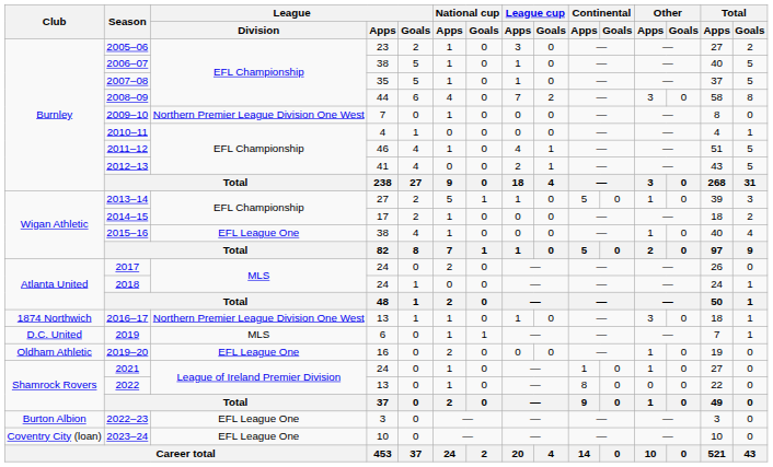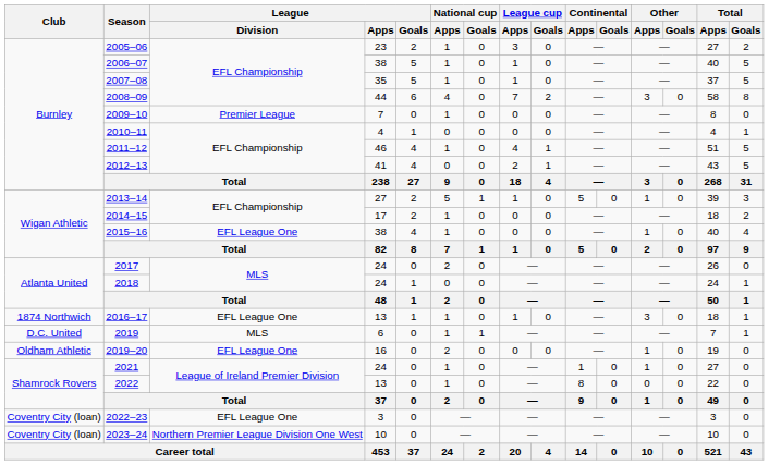 <table class="wikitable" style="text-align: center;">
 <tr>
 <th rowspan="2">Club</th>
 <th rowspan="2">Season</th>
 <th colspan="3">League</th>
 <th colspan="2">National cup</th>
 <th colspan="2"><a href='#'>League cup</a></th>
 <th colspan="2">Continental</th>
 <th colspan="2">Other</th>
 <th colspan="2">Total</th>
 </tr>
 <tr>
 <th scope="col">Division</th>
 <th scope="col">Apps</th>
 <th scope="col">Goals</th>
 <th scope="col">Apps</th>
 <th scope="col">Goals</th>
 <th scope="col">Apps</th>
 <th scope="col">Goals</th>
 <th scope="col">Apps</th>
 <th scope="col">Goals</th>
 <th scope="col">Apps</th>
 <th scope="col">Goals</th>
 <th scope="col">Apps</th>
 <th scope="col">Goals</th>
 </tr>
 <tr>
 <td rowspan="9"><a href='#'>Burnley</a></td>
 <td><a href='#'>2005–06</a></td>
 <td rowspan="4"><a href='#'>EFL Championship</a></td>
 <td>23</td>
 <td>2</td>
 <td>1</td>
 <td>0</td>
 <td>3</td>
 <td>0</td>
 <td colspan="2">—</td>
 <td colspan="2">—</td>
 <td>27</td>
 <td>2</td>
 </tr>
 <tr>
 <td><a href='#'>2006–07</a></td>
 <td>38</td>
 <td>5</td>
 <td>1</td>
 <td>0</td>
 <td>1</td>
 <td>0</td>
 <td colspan="2">—</td>
 <td colspan="2">—</td>
 <td>40</td>
 <td>5</td>
 </tr>
 <tr>
 <td><a href='#'>2007–08</a></td>
 <td>35</td>
 <td>5</td>
 <td>1</td>
 <td>0</td>
 <td>1</td>
 <td>0</td>
 <td colspan="2">—</td>
 <td colspan="2">—</td>
 <td>37</td>
 <td>5</td>
 </tr>
 <tr>
 <td><a href='#'>2008–09</a></td>
 <td>44</td>
 <td>6</td>
 <td>4</td>
 <td>0</td>
 <td>7</td>
 <td>2</td>
 <td colspan="2">—</td>
 <td>3</td>
 <td>0</td>
 <td>58</td>
 <td>8</td>
 </tr>
 <tr>
 <td><a href='#'>2009–10</a></td>
-<td><a href='#'>Northern Premier League Division One West</a></td>
+<td><a href='#'>Premier League</a></td>
 <td>7</td>
 <td>0</td>
 <td>1</td>
 <td>0</td>
 <td>0</td>
 <td>0</td>
 <td colspan="2">—</td>
 <td colspan="2">—</td>
 <td>8</td>
 <td>0</td>
 </tr>
 <tr>
 <td><a href='#'>2010–11</a></td>
 <td rowspan="3">EFL Championship</td>
 <td>4</td>
 <td>1</td>
 <td>0</td>
 <td>0</td>
 <td>0</td>
 <td>0</td>
 <td colspan="2">—</td>
 <td colspan="2">—</td>
 <td>4</td>
 <td>1</td>
 </tr>
 <tr>
 <td><a href='#'>2011–12</a></td>
 <td>46</td>
 <td>4</td>
 <td>1</td>
 <td>0</td>
 <td>4</td>
 <td>1</td>
 <td colspan="2">—</td>
 <td colspan="2">—</td>
 <td>51</td>
 <td>5</td>
 </tr>
 <tr>
 <td><a href='#'>2012–13</a></td>
 <td>41</td>
 <td>4</td>
 <td>0</td>
 <td>0</td>
 <td>2</td>
 <td>1</td>
 <td colspan="2">—</td>
 <td colspan="2">—</td>
 <td>43</td>
 <td>5</td>
 </tr>
 <tr>
 <th colspan="2">Total</th>
 <th>238</th>
 <th>27</th>
 <th>9</th>
 <th>0</th>
 <th>18</th>
 <th>4</th>
 <th colspan="2">—</th>
 <th>3</th>
 <th>0</th>
 <th>268</th>
 <th>31</th>
 </tr>
 <tr>
 <td rowspan="4"><a href='#'>Wigan Athletic</a></td>
 <td><a href='#'>2013–14</a></td>
 <td rowspan="2">EFL Championship</td>
 <td>27</td>
 <td>2</td>
 <td>5</td>
 <td>1</td>
 <td>1</td>
 <td>0</td>
 <td>5</td>
 <td>0</td>
 <td>1</td>
 <td>0</td>
 <td>39</td>
 <td>3</td>
 </tr>
 <tr>
 <td><a href='#'>2014–15</a></td>
 <td>17</td>
 <td>2</td>
 <td>1</td>
 <td>0</td>
 <td>0</td>
 <td>0</td>
 <td colspan="2">—</td>
 <td colspan="2">—</td>
 <td>18</td>
 <td>2</td>
 </tr>
 <tr>
 <td><a href='#'>2015–16</a></td>
 <td><a href='#'>EFL League One</a></td>
 <td>38</td>
 <td>4</td>
 <td>1</td>
 <td>0</td>
 <td>0</td>
 <td>0</td>
 <td colspan="2">—</td>
 <td>1</td>
 <td>0</td>
 <td>40</td>
 <td>4</td>
 </tr>
 <tr>
 <th colspan="2">Total</th>
 <th>82</th>
 <th>8</th>
 <th>7</th>
 <th>1</th>
 <th>1</th>
 <th>0</th>
 <th>5</th>
 <th>0</th>
 <th>2</th>
 <th>0</th>
 <th>97</th>
 <th>9</th>
 </tr>
 <tr>
 <td rowspan="3"><a href='#'>Atlanta United</a></td>
 <td><a href='#'>2017</a></td>
 <td rowspan="2"><a href='#'>MLS</a></td>
 <td>24</td>
 <td>0</td>
 <td>2</td>
 <td>0</td>
 <td colspan="2">—</td>
 <td colspan="2">—</td>
 <td colspan="2">—</td>
 <td>26</td>
 <td>0</td>
 </tr>
 <tr>
 <td><a href='#'>2018</a></td>
 <td>24</td>
 <td>1</td>
 <td>0</td>
 <td>0</td>
 <td colspan="2">—</td>
 <td colspan="2">—</td>
 <td colspan="2">—</td>
 <td>24</td>
 <td>1</td>
 </tr>
 <tr>
 <th colspan="2">Total</th>
 <th>48</th>
 <th>1</th>
 <th>2</th>
 <th>0</th>
 <th colspan="2">—</th>
 <th colspan="2">—</th>
 <th colspan="2">—</th>
 <th>50</th>
 <th>1</th>
 </tr>
 <tr>
 <td><a href='#'>1874 Northwich</a></td>
 <td><a href='#'>2016–17</a></td>
-<td><a href='#'>Northern Premier League Division One West</a></td>
+<td>EFL League One</td>
 <td>13</td>
 <td>1</td>
 <td>1</td>
 <td>0</td>
 <td>1</td>
 <td>0</td>
 <td colspan="2">—</td>
 <td>3</td>
 <td>0</td>
 <td>18</td>
 <td>1</td>
 </tr>
 <tr>
 <td><a href='#'>D.C. United</a></td>
 <td><a href='#'>2019</a></td>
 <td>MLS</td>
 <td>6</td>
 <td>0</td>
 <td>1</td>
 <td>1</td>
 <td colspan="2">—</td>
 <td colspan="2">—</td>
 <td colspan="2">—</td>
 <td>7</td>
 <td>1</td>
 </tr>
 <tr>
 <td><a href='#'>Oldham Athletic</a></td>
 <td><a href='#'>2019–20</a></td>
 <td><a href='#'>EFL League One</a></td>
 <td>16</td>
 <td>0</td>
 <td>2</td>
 <td>0</td>
 <td>0</td>
 <td>0</td>
 <td colspan="2">—</td>
 <td>1</td>
 <td>0</td>
 <td>19</td>
 <td>0</td>
 </tr>
 <tr>
 <td rowspan="3"><a href='#'>Shamrock Rovers</a></td>
 <td><a href='#'>2021</a></td>
 <td rowspan="2"><a href='#'>League of Ireland Premier Division</a></td>
 <td>24</td>
 <td>0</td>
 <td>1</td>
 <td>0</td>
 <td colspan="2">—</td>
 <td>1</td>
 <td>0</td>
 <td>1</td>
 <td>0</td>
 <td>27</td>
 <td>0</td>
 </tr>
 <tr>
 <td><a href='#'>2022</a></td>
 <td>13</td>
 <td>0</td>
 <td>1</td>
 <td>0</td>
 <td colspan="2">—</td>
 <td>8</td>
 <td>0</td>
 <td>0</td>
 <td>0</td>
 <td>22</td>
 <td>0</td>
 </tr>
 <tr>
 <th colspan="2">Total</th>
 <th>37</th>
 <th>0</th>
 <th>2</th>
 <th>0</th>
 <th colspan="2">—</th>
 <th>9</th>
 <th>0</th>
 <th>1</th>
 <th>0</th>
 <th>49</th>
 <th>0</th>
 </tr>
 <tr>
-<td><a href='#'>Burton Albion</a></td>
+<td><a href='#'>Coventry City</a> (loan)</td>
 <td><a href='#'>2022–23</a></td>
 <td>EFL League One</td>
 <td>3</td>
 <td>0</td>
 <td colspan="2">—</td>
 <td colspan="2">—</td>
 <td colspan="2">—</td>
 <td colspan="2">—</td>
 <td>3</td>
 <td>0</td>
 </tr>
 <tr>
 <td><a href='#'>Coventry City</a> (loan)</td>
 <td><a href='#'>2023–24</a></td>
-<td>EFL League One</td>
+<td><a href='#'>Northern Premier League Division One West</a></td>
 <td>10</td>
 <td>0</td>
 <td colspan="2">—</td>
 <td colspan="2">—</td>
 <td colspan="2">—</td>
 <td colspan="2">—</td>
 <td>10</td>
 <td>0</td>
 </tr>
 <tr>
 <th colspan="3">Career total</th>
 <th>453</th>
 <th>37</th>
 <th>24</th>
 <th>2</th>
 <th>20</th>
 <th>4</th>
 <th>14</th>
 <th>0</th>
 <th>10</th>
 <th>0</th>
 <th>521</th>
 <th>43</th>
 </tr>
 </table>
